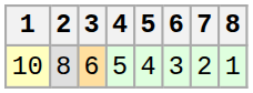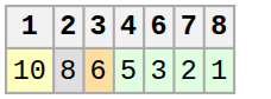 <table class="wikitable" style="font-size: 85%">
 <tr>
 <th>1</th>
 <th>2</th>
 <th>3</th>
 <th>4</th>
-<th>5</th>
 <th>6</th>
 <th>7</th>
 <th>8</th>
 </tr>
 <tr align="center">
 <td style="background:#FFFFBF;">10</td>
 <td style="background:#DFDFDF;">8</td>
 <td style="background:#FFDF9F;">6</td>
 <td style="background:#DFFFDF;">5</td>
-<td style="background:#DFFFDF;">4</td>
 <td style="background:#DFFFDF;">3</td>
 <td style="background:#DFFFDF;">2</td>
 <td style="background:#DFFFDF;">1</td>
 </tr>
 </table>
